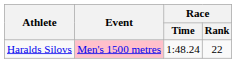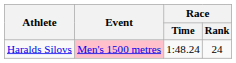 <table class=wikitable style="text-align:center; font-size:90%">
 <tr>
 <th rowspan=2>Athlete</th>
 <th rowspan=2>Event</th>
 <th colspan=2>Race</th>
 </tr>
 <tr style=font-size:95%>
 <th>Time</th>
 <th>Rank</th>
 </tr>
 <tr>
 <td align=left><a href='#'>Haralds Silovs</a></td>
 <td align=left style="background: pink;"><a href='#'>Men's 1500 metres</a></td>
 <td>1:48.24</td>
-<td>22</td>
+<td>24</td>
 </tr>
 </table>
